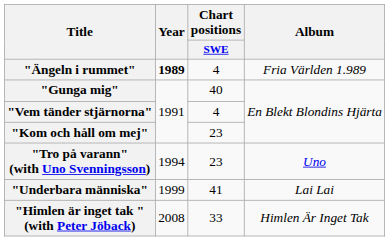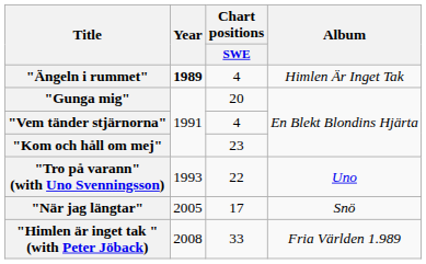 <table class="wikitable plainrowheaders" style="text-align:center;">
 <tr>
 <th rowspan="2">Title</th>
 <th rowspan="2">Year</th>
 <th colspan="1">Chart positions</th>
 <th rowspan="2">Album</th>
 </tr>
 <tr>
 <th scope="col" style="width:3em; font-size:85%"><a href='#'>SWE</a><br></th>
 </tr>
 <tr>
 <th scope="row">"Ängeln i rummet"</th>
 <td><strong>1989</strong></td>
 <td>4</td>
-<td><em>Fria Världen 1.989</em></td>
+<td><em>Himlen Är Inget Tak</em></td>
 </tr>
 <tr>
 <th scope="row">"Gunga mig"</th>
 <td rowspan="3">1991</td>
-<td>40</td>
+<td>20</td>
 <td rowspan="3"><em>En Blekt Blondins Hjärta</em></td>
 </tr>
 <tr>
 <th scope="row">"Vem tänder stjärnorna"</th>
 <td>4</td>
 </tr>
 <tr>
 <th scope="row">"Kom och håll om mej"</th>
 <td>23</td>
 </tr>
 <tr>
 <th scope="row">"Tro på varann" <br> (with <a href='#'>Uno Svenningsson</a>)</th>
-<td>1994</td>
-<td>23</td>
+<td>1993</td>
+<td>22</td>
 <td><em><a href='#'>Uno</a></em></td>
 </tr>
 <tr>
-<th scope="row">"Underbara människa"</th>
-<td>1999</td>
-<td>41</td>
-<td><em>Lai Lai</em></td>
+<th scope="row">"När jag längtar"</th>
+<td>2005</td>
+<td>17</td>
+<td><em>Snö</em></td>
 </tr>
 <tr>
 <th scope="row">"Himlen är inget tak " <br> (with <a href='#'>Peter Jöback</a>)</th>
 <td>2008</td>
 <td>33</td>
-<td><em>Himlen Är Inget Tak</em></td>
+<td><em>Fria Världen 1.989</em></td>
 </tr>
 </table>
